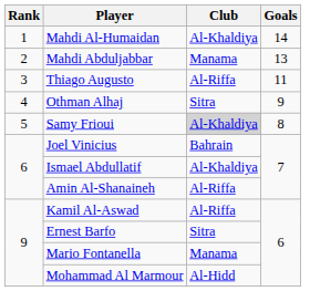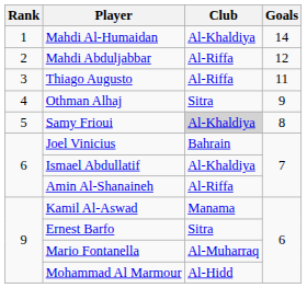 <table class="wikitable" style="text-align:center;">
 <tr>
 <th>Rank</th>
 <th>Player</th>
 <th>Club</th>
 <th>Goals</th>
 </tr>
 <tr>
 <td>1</td>
 <td align="left"> <a href='#'>Mahdi Al-Humaidan</a></td>
 <td align="left"><a href='#'>Al-Khaldiya</a></td>
 <td>14</td>
 </tr>
 <tr>
 <td>2</td>
 <td align="left"> <a href='#'>Mahdi Abduljabbar</a></td>
-<td align="left"><a href='#'>Manama</a></td>
-<td>13</td>
+<td align=left><a href='#'>Al-Riffa</a></td>
+<td>12</td>
 </tr>
 <tr>
 <td>3</td>
 <td align=left> <a href='#'>Thiago Augusto</a></td>
 <td align=left><a href='#'>Al-Riffa</a></td>
 <td>11</td>
 </tr>
 <tr>
 <td>4</td>
 <td align="left"> <a href='#'>Othman Alhaj</a></td>
 <td align="left"><a href='#'>Sitra</a></td>
 <td>9</td>
 </tr>
 <tr>
 <td>5</td>
 <td align=left> <a href='#'>Samy Frioui</a></td>
 <td align=left style="background: lightgrey;"><a href='#'>Al-Khaldiya</a></td>
 <td>8</td>
 </tr>
 <tr>
 <td rowspan=3>6</td>
 <td align=left> <a href='#'>Joel Vinicius</a></td>
 <td align=left><a href='#'>Bahrain</a></td>
 <td rowspan=3>7</td>
 </tr>
 <tr>
 <td align=left> <a href='#'>Ismael Abdullatif</a></td>
 <td align=left><a href='#'>Al-Khaldiya</a></td>
 </tr>
 <tr>
 <td align=left> <a href='#'>Amin Al-Shanaineh</a></td>
 <td align=left><a href='#'>Al-Riffa</a></td>
 </tr>
 <tr>
 <td rowspan="4">9</td>
 <td align=left> <a href='#'>Kamil Al-Aswad</a></td>
-<td align=left><a href='#'>Al-Riffa</a></td>
+<td align="left"><a href='#'>Manama</a></td>
 <td rowspan="4">6</td>
 </tr>
 <tr>
 <td align=left> <a href='#'>Ernest Barfo</a></td>
 <td align=left><a href='#'>Sitra</a></td>
 </tr>
 <tr>
 <td align="left"> <a href='#'>Mario Fontanella</a></td>
-<td align="left"><a href='#'>Manama</a></td>
+<td align="left"><a href='#'>Al-Muharraq</a></td>
 </tr>
 <tr>
 <td align="left"> <a href='#'>Mohammad Al Marmour</a></td>
 <td align=left><a href='#'>Al-Hidd</a></td>
 </tr>
 </table>
